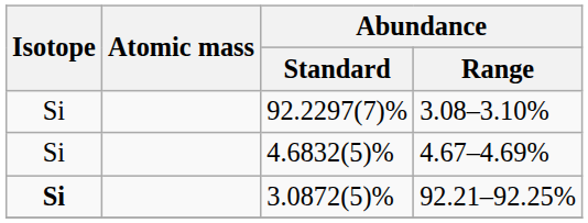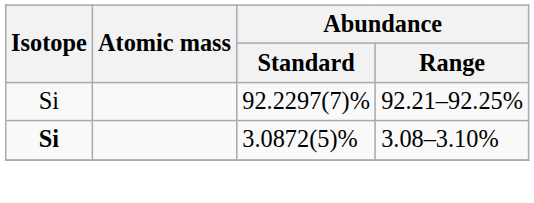 <table class="wikitable" align="right">
 <tr>
 <th rowspan=2>Isotope</th>
 <th rowspan=2>Atomic mass</th>
 <th colspan=2>Abundance</th>
 </tr>
 <tr>
 <th>Standard</th>
 <th>Range</th>
 </tr>
 <tr>
 <td align="center">Si</td>
 <td></td>
 <td>92.2297(7)%</td>
-<td>3.08–3.10%</td>
-</tr>
-<tr>
-<td align="center">Si</td>
-<td></td>
-<td>4.6832(5)%</td>
-<td>4.67–4.69%</td>
+<td>92.21–92.25%</td>
 </tr>
 <tr>
 <td align="center"><strong>Si</strong></td>
 <td></td>
 <td>3.0872(5)%</td>
-<td>92.21–92.25%</td>
+<td>3.08–3.10%</td>
 </tr>
 <tr>
 </tr>
 </table>
